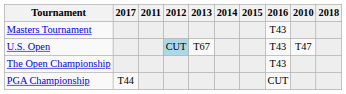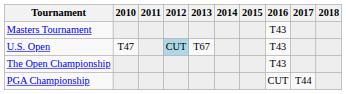 <table class="wikitable" style="font-size:95%;text-align:center;">
 <tr>
 <th>Tournament</th>
-<th>2017</th>
+<th>2010</th>
 <th>2011</th>
 <th>2012</th>
 <th>2013</th>
 <th>2014</th>
 <th>2015</th>
 <th>2016</th>
-<th>2010</th>
+<th>2017</th>
 <th>2018</th>
 </tr>
 <tr>
 <td align=left><a href='#'>Masters Tournament</a></td>
 <td style="background:#eeeeee;"></td>
 <td style="background:#eeeeee;"></td>
 <td style="background:#eeeeee;"></td>
 <td style="background:#eeeeee;"></td>
 <td style="background:#eeeeee;"></td>
 <td style="background:#eeeeee;"></td>
 <td>T43</td>
 <td style="background:#eeeeee;"></td>
 <td style="background:#eeeeee;"></td>
 </tr>
 <tr>
 <td align=left><a href='#'>U.S. Open</a></td>
-<td style="background:#eeeeee;"></td>
+<td>T47</td>
 <td style="background:#eeeeee;"></td>
 <td style="background: lightblue;">CUT</td>
 <td>T67</td>
 <td style="background:#eeeeee;"></td>
 <td style="background:#eeeeee;"></td>
 <td>T43</td>
-<td>T47</td>
+<td style="background:#eeeeee;"></td>
 <td style="background:#eeeeee;"></td>
 </tr>
 <tr>
 <td align=left><a href='#'>The Open Championship</a></td>
 <td style="background:#eeeeee;"></td>
 <td style="background:#eeeeee;"></td>
 <td style="background:#eeeeee;"></td>
 <td style="background:#eeeeee;"></td>
 <td style="background:#eeeeee;"></td>
 <td style="background:#eeeeee;"></td>
 <td>T43</td>
 <td style="background:#eeeeee;"></td>
 <td style="background:#eeeeee;"></td>
 </tr>
 <tr>
 <td align=left><a href='#'>PGA Championship</a></td>
-<td>T44</td>
+<td style="background:#eeeeee;"></td>
 <td style="background:#eeeeee;"></td>
 <td style="background:#eeeeee;"></td>
 <td style="background:#eeeeee;"></td>
 <td style="background:#eeeeee;"></td>
 <td style="background:#eeeeee;"></td>
 <td>CUT</td>
-<td style="background:#eeeeee;"></td>
+<td>T44</td>
 <td style="background:#eeeeee;"></td>
 </tr>
 </table>
